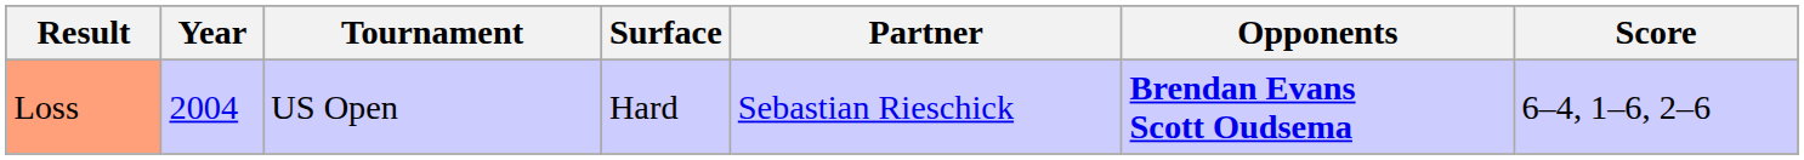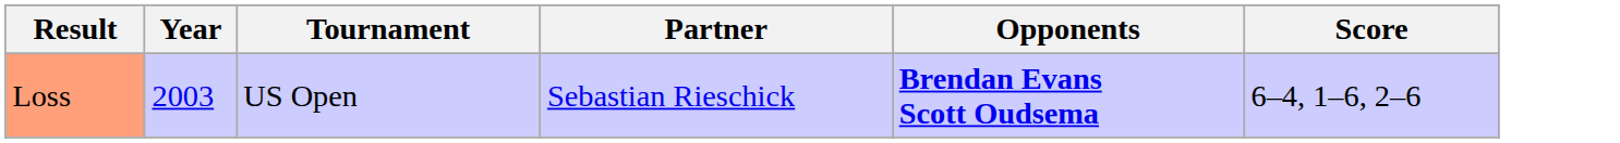 <table class="sortable wikitable">
 <tr>
 <th style="width:65px;">Result</th>
 <th style="width:40px;">Year</th>
 <th style="width:150px;">Tournament</th>
-<th style="width:50px;">Surface</th>
 <th style="width:175px;">Partner</th>
 <th style="width:175px;">Opponents</th>
 <th style="width:125px;" class="unsortable">Score</th>
 </tr>
 <tr style="background:#ccccff;">
 <td style="background:#ffa07a;">Loss</td>
-<td><a href='#'>2004</a></td>
+<td><a href='#'>2003</a></td>
 <td>US Open</td>
-<td>Hard</td>
 <td> <a href='#'>Sebastian Rieschick</a></td>
 <td><strong> <a href='#'>Brendan Evans</a> <br>  <a href='#'>Scott Oudsema</a></strong></td>
 <td>6–4, 1–6, 2–6</td>
 </tr>
 </table>
